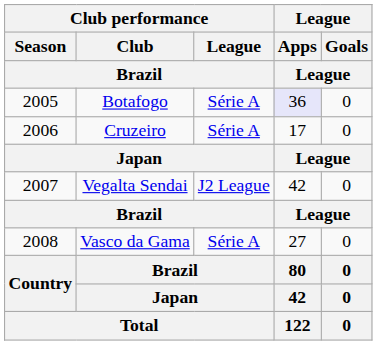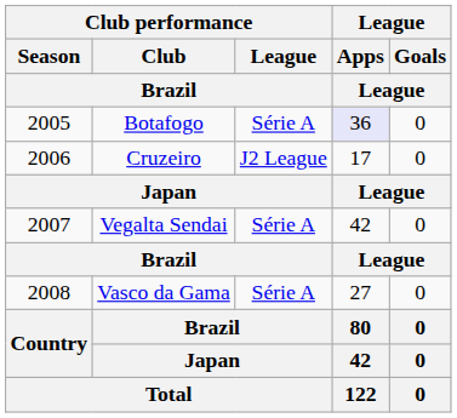 <table class="wikitable" style="text-align:center;">
 <tr>
 <th colspan=3>Club performance</th>
 <th colspan=2>League</th>
 </tr>
 <tr>
 <th>Season</th>
 <th>Club</th>
 <th>League</th>
 <th>Apps</th>
 <th>Goals</th>
 </tr>
 <tr>
 <th colspan=3>Brazil</th>
 <th colspan=2>League</th>
 </tr>
 <tr>
 <td>2005</td>
 <td><a href='#'>Botafogo</a></td>
 <td><a href='#'>Série A</a></td>
 <td style="background: lavender;">36</td>
 <td>0</td>
 </tr>
 <tr>
 <td>2006</td>
 <td><a href='#'>Cruzeiro</a></td>
-<td><a href='#'>Série A</a></td>
+<td><a href='#'>J2 League</a></td>
 <td>17</td>
 <td>0</td>
 </tr>
 <tr>
 <th colspan=3>Japan</th>
 <th colspan=2>League</th>
 </tr>
 <tr>
 <td>2007</td>
 <td><a href='#'>Vegalta Sendai</a></td>
-<td><a href='#'>J2 League</a></td>
+<td><a href='#'>Série A</a></td>
 <td>42</td>
 <td>0</td>
 </tr>
 <tr>
 <th colspan=3>Brazil</th>
 <th colspan=2>League</th>
 </tr>
 <tr>
 <td>2008</td>
 <td><a href='#'>Vasco da Gama</a></td>
 <td><a href='#'>Série A</a></td>
 <td>27</td>
 <td>0</td>
 </tr>
 <tr>
 <th rowspan=2>Country</th>
 <th colspan=2>Brazil</th>
 <th>80</th>
 <th>0</th>
 </tr>
 <tr>
 <th colspan=2>Japan</th>
 <th>42</th>
 <th>0</th>
 </tr>
 <tr>
 <th colspan=3>Total</th>
 <th>122</th>
 <th>0</th>
 </tr>
 </table>
